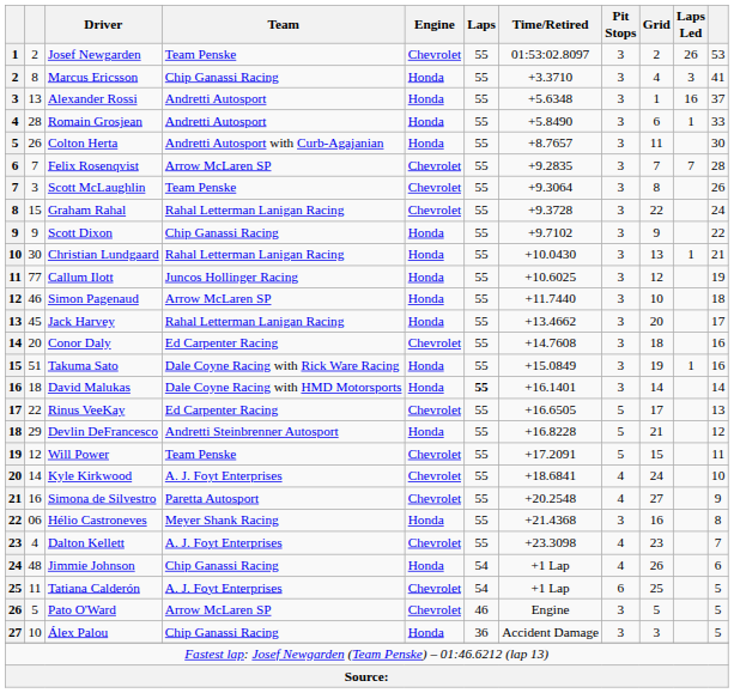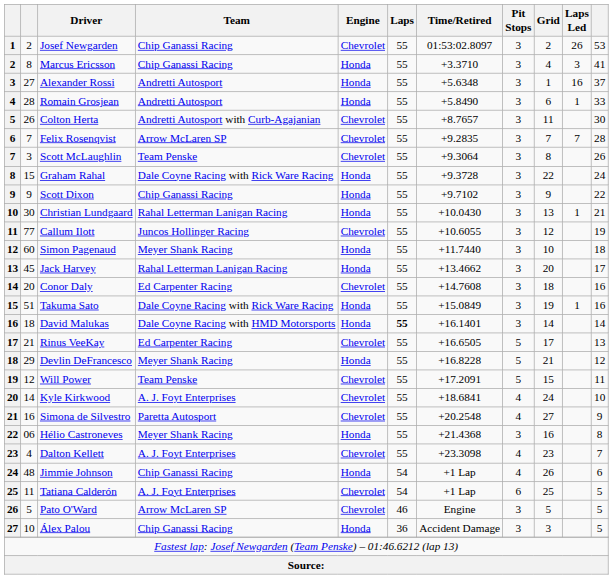 <table class="wikitable sortable" style="font-size:95%;">
 <tr>
 <th scope="col"></th>
 <th scope="col"></th>
 <th scope="col">Driver</th>
 <th scope="col">Team</th>
 <th scope="col">Engine</th>
 <th class="unsortable" scope="col">Laps</th>
 <th class="unsortable" scope="col">Time/Retired</th>
 <th scope="col">Pit<br>Stops</th>
 <th scope="col">Grid</th>
 <th scope="col">Laps<br>Led</th>
 <th scope="col"></th>
 </tr>
 <tr>
 <th>1</th>
 <td align="center">2</td>
 <td> <a href='#'>Josef Newgarden</a> <strong></strong></td>
-<td><a href='#'>Team Penske</a></td>
+<td><a href='#'>Chip Ganassi Racing</a></td>
 <td><a href='#'>Chevrolet</a></td>
 <td align="center">55</td>
 <td align="center">01:53:02.8097</td>
 <td align="center">3</td>
 <td align="center">2</td>
 <td align="center">26</td>
 <td align="center">53</td>
 </tr>
 <tr>
 <th>2</th>
 <td align="center">8</td>
 <td> <a href='#'>Marcus Ericsson</a></td>
 <td><a href='#'>Chip Ganassi Racing</a></td>
 <td><a href='#'>Honda</a></td>
 <td align="center">55</td>
 <td align="center">+3.3710</td>
 <td align="center">3</td>
 <td align="center">4</td>
 <td align="center">3</td>
 <td align="center">41</td>
 </tr>
 <tr>
 <th>3</th>
-<td align="center">13</td>
+<td align="center">27</td>
 <td> <a href='#'>Alexander Rossi</a> <strong></strong></td>
 <td><a href='#'>Andretti Autosport</a></td>
 <td><a href='#'>Honda</a></td>
 <td align="center">55</td>
 <td align="center">+5.6348</td>
 <td align="center">3</td>
 <td align="center">1</td>
 <td align="center">16</td>
 <td align="center">37</td>
 </tr>
 <tr>
 <th>4</th>
 <td align="center">28</td>
 <td> <a href='#'>Romain Grosjean</a></td>
 <td><a href='#'>Andretti Autosport</a></td>
 <td><a href='#'>Honda</a></td>
 <td align="center">55</td>
 <td align="center">+5.8490</td>
 <td align="center">3</td>
 <td align="center">6</td>
 <td align="center">1</td>
 <td align="center">33</td>
 </tr>
 <tr>
 <th>5</th>
 <td align="center">26</td>
 <td> <a href='#'>Colton Herta</a></td>
 <td><a href='#'>Andretti Autosport</a> with <a href='#'>Curb-Agajanian</a></td>
-<td><a href='#'>Honda</a></td>
+<td><a href='#'>Chevrolet</a></td>
 <td align="center">55</td>
 <td align="center">+8.7657</td>
 <td align="center">3</td>
 <td align="center">11</td>
 <td align="center"></td>
 <td align="center">30</td>
 </tr>
 <tr>
 <th>6</th>
 <td align="center">7</td>
 <td> <a href='#'>Felix Rosenqvist</a> <strong></strong></td>
 <td><a href='#'>Arrow McLaren SP</a></td>
 <td><a href='#'>Chevrolet</a></td>
 <td align="center">55</td>
 <td align="center">+9.2835</td>
 <td align="center">3</td>
 <td align="center">7</td>
 <td align="center">7</td>
 <td align="center">28</td>
 </tr>
 <tr>
 <th>7</th>
 <td align="center">3</td>
 <td> <a href='#'>Scott McLaughlin</a></td>
 <td><a href='#'>Team Penske</a></td>
 <td><a href='#'>Chevrolet</a></td>
 <td align="center">55</td>
 <td align="center">+9.3064</td>
 <td align="center">3</td>
 <td align="center">8</td>
 <td align="center"></td>
 <td align="center">26</td>
 </tr>
 <tr>
 <th>8</th>
 <td align="center">15</td>
 <td> <a href='#'>Graham Rahal</a></td>
-<td><a href='#'>Rahal Letterman Lanigan Racing</a></td>
-<td><a href='#'>Chevrolet</a></td>
+<td><a href='#'>Dale Coyne Racing</a> with <a href='#'>Rick Ware Racing</a></td>
+<td><a href='#'>Honda</a></td>
 <td align="center">55</td>
 <td align="center">+9.3728</td>
 <td align="center">3</td>
 <td align="center">22</td>
 <td align="center"></td>
 <td align="center">24</td>
 </tr>
 <tr>
 <th>9</th>
 <td align="center">9</td>
 <td> <a href='#'>Scott Dixon</a> <strong></strong></td>
 <td><a href='#'>Chip Ganassi Racing</a></td>
 <td><a href='#'>Honda</a></td>
 <td align="center">55</td>
 <td align="center">+9.7102</td>
 <td align="center">3</td>
 <td align="center">9</td>
 <td align="center"></td>
 <td align="center">22</td>
 </tr>
 <tr>
 <th>10</th>
 <td align="center">30</td>
 <td> <a href='#'>Christian Lundgaard</a> <strong></strong></td>
 <td><a href='#'>Rahal Letterman Lanigan Racing</a></td>
 <td><a href='#'>Honda</a></td>
 <td align="center">55</td>
 <td align="center">+10.0430</td>
 <td align="center">3</td>
 <td align="center">13</td>
 <td align="center">1</td>
 <td align="center">21</td>
 </tr>
 <tr>
 <th>11</th>
 <td align="center">77</td>
 <td> <a href='#'>Callum Ilott</a> <strong></strong></td>
 <td><a href='#'>Juncos Hollinger Racing</a></td>
-<td><a href='#'>Honda</a></td>
+<td><a href='#'>Chevrolet</a></td>
 <td align="center">55</td>
-<td align="center">+10.6025</td>
+<td align="center">+10.6055</td>
 <td align="center">3</td>
 <td align="center">12</td>
 <td align="center"></td>
 <td align="center">19</td>
 </tr>
 <tr>
 <th>12</th>
-<td align="center">46</td>
+<td align="center">60</td>
 <td> <a href='#'>Simon Pagenaud</a></td>
-<td><a href='#'>Arrow McLaren SP</a></td>
+<td><a href='#'>Meyer Shank Racing</a></td>
 <td><a href='#'>Honda</a></td>
 <td align="center">55</td>
 <td align="center">+11.7440</td>
 <td align="center">3</td>
 <td align="center">10</td>
 <td align="center"></td>
 <td align="center">18</td>
 </tr>
 <tr>
 <th>13</th>
 <td align="center">45</td>
 <td> <a href='#'>Jack Harvey</a></td>
 <td><a href='#'>Rahal Letterman Lanigan Racing</a></td>
 <td><a href='#'>Honda</a></td>
 <td align="center">55</td>
 <td align="center">+13.4662</td>
 <td align="center">3</td>
 <td align="center">20</td>
 <td align="center"></td>
 <td align="center">17</td>
 </tr>
 <tr>
 <th>14</th>
 <td align="center">20</td>
 <td> <a href='#'>Conor Daly</a></td>
 <td><a href='#'>Ed Carpenter Racing</a></td>
 <td><a href='#'>Chevrolet</a></td>
 <td align="center">55</td>
 <td align="center">+14.7608</td>
 <td align="center">3</td>
 <td align="center">18</td>
 <td align="center"></td>
 <td align="center">16</td>
 </tr>
 <tr>
 <th>15</th>
 <td align="center">51</td>
 <td> <a href='#'>Takuma Sato</a></td>
 <td><a href='#'>Dale Coyne Racing</a> with <a href='#'>Rick Ware Racing</a></td>
 <td><a href='#'>Honda</a></td>
 <td align="center">55</td>
 <td align="center">+15.0849</td>
 <td align="center">3</td>
 <td align="center">19</td>
 <td align="center">1</td>
 <td align="center">16</td>
 </tr>
 <tr>
 <th>16</th>
 <td align="center">18</td>
 <td> <a href='#'>David Malukas</a> <strong></strong></td>
 <td><a href='#'>Dale Coyne Racing</a> with <a href='#'>HMD Motorsports</a></td>
 <td><a href='#'>Honda</a></td>
 <td align="center"><strong>55</strong></td>
 <td align="center">+16.1401</td>
 <td align="center">3</td>
 <td align="center">14</td>
 <td align="center"></td>
 <td align="center">14</td>
 </tr>
 <tr>
 <th>17</th>
-<td align="center">22</td>
+<td align="center">21</td>
 <td> <a href='#'>Rinus VeeKay</a></td>
 <td><a href='#'>Ed Carpenter Racing</a></td>
 <td><a href='#'>Chevrolet</a></td>
 <td align="center">55</td>
 <td align="center">+16.6505</td>
 <td align="center">5</td>
 <td align="center">17</td>
 <td align="center"></td>
 <td align="center">13</td>
 </tr>
 <tr>
 <th>18</th>
 <td align="center">29</td>
 <td> <a href='#'>Devlin DeFrancesco</a> <strong></strong></td>
-<td><a href='#'>Andretti Steinbrenner Autosport</a></td>
+<td><a href='#'>Meyer Shank Racing</a></td>
 <td><a href='#'>Honda</a></td>
 <td align="center">55</td>
 <td align="center">+16.8228</td>
 <td align="center">5</td>
 <td align="center">21</td>
 <td align="center"></td>
 <td align="center">12</td>
 </tr>
 <tr>
 <th>19</th>
 <td align="center">12</td>
 <td> <a href='#'>Will Power</a> <strong></strong></td>
 <td><a href='#'>Team Penske</a></td>
 <td><a href='#'>Chevrolet</a></td>
 <td align="center">55</td>
 <td align="center">+17.2091</td>
 <td align="center">5</td>
 <td align="center">15</td>
 <td align="center"></td>
 <td align="center">11</td>
 </tr>
 <tr>
 <th>20</th>
 <td align="center">14</td>
 <td> <a href='#'>Kyle Kirkwood</a> <strong></strong></td>
 <td><a href='#'>A. J. Foyt Enterprises</a></td>
 <td><a href='#'>Chevrolet</a></td>
 <td align="center">55</td>
 <td align="center">+18.6841</td>
 <td align="center">4</td>
 <td align="center">24</td>
 <td align="center"></td>
 <td align="center">10</td>
 </tr>
 <tr>
 <th>21</th>
 <td align="center">16</td>
 <td> <a href='#'>Simona de Silvestro</a></td>
 <td><a href='#'>Paretta Autosport</a></td>
 <td><a href='#'>Chevrolet</a></td>
 <td align="center">55</td>
 <td align="center">+20.2548</td>
 <td align="center">4</td>
 <td align="center">27</td>
 <td align="center"></td>
 <td align="center">9</td>
 </tr>
 <tr>
 <th>22</th>
 <td align="center">06</td>
 <td> <a href='#'>Hélio Castroneves</a></td>
 <td><a href='#'>Meyer Shank Racing</a></td>
 <td><a href='#'>Honda</a></td>
 <td align="center">55</td>
 <td align="center">+21.4368</td>
 <td align="center">3</td>
 <td align="center">16</td>
 <td align="center"></td>
 <td align="center">8</td>
 </tr>
 <tr>
 <th>23</th>
 <td align="center">4</td>
 <td> <a href='#'>Dalton Kellett</a></td>
 <td><a href='#'>A. J. Foyt Enterprises</a></td>
 <td><a href='#'>Chevrolet</a></td>
 <td align="center">55</td>
 <td align="center">+23.3098</td>
 <td align="center">4</td>
 <td align="center">23</td>
 <td align="center"></td>
 <td align="center">7</td>
 </tr>
 <tr>
 <th>24</th>
 <td align="center">48</td>
 <td> <a href='#'>Jimmie Johnson</a></td>
 <td><a href='#'>Chip Ganassi Racing</a></td>
 <td><a href='#'>Honda</a></td>
 <td align="center">54</td>
 <td align="center">+1 Lap</td>
 <td align="center">4</td>
 <td align="center">26</td>
 <td align="center"></td>
 <td align="center">6</td>
 </tr>
 <tr>
 <th>25</th>
 <td align="center">11</td>
 <td> <a href='#'>Tatiana Calderón</a> <strong></strong></td>
 <td><a href='#'>A. J. Foyt Enterprises</a></td>
 <td><a href='#'>Chevrolet</a></td>
 <td align="center">54</td>
 <td align="center">+1 Lap</td>
 <td align="center">6</td>
 <td align="center">25</td>
 <td align="center"></td>
 <td align="center">5</td>
 </tr>
 <tr>
 <th>26</th>
 <td align="center">5</td>
 <td> <a href='#'>Pato O'Ward</a></td>
 <td><a href='#'>Arrow McLaren SP</a></td>
 <td><a href='#'>Chevrolet</a></td>
 <td align="center">46</td>
 <td align="center">Engine</td>
 <td align="center">3</td>
 <td align="center">5</td>
 <td align="center"></td>
 <td align="center">5</td>
 </tr>
 <tr>
 <th>27</th>
 <td align="center">10</td>
 <td> <a href='#'>Álex Palou</a> <strong></strong></td>
 <td><a href='#'>Chip Ganassi Racing</a></td>
 <td><a href='#'>Honda</a></td>
 <td align="center">36</td>
 <td align="center">Accident Damage</td>
 <td align="center">3</td>
 <td align="center">3</td>
 <td align="center"></td>
 <td align="center">5</td>
 </tr>
 <tr>
 </tr>
 <tr class="sortbottom">
 <td colspan="11" style="text-align:center"><em><a href='#'>Fastest lap</a>:  <a href='#'>Josef Newgarden</a> (<a href='#'>Team Penske</a>) – 01:46.6212 (lap 13)</em></td>
 </tr>
 <tr class="sortbottom">
 <th colspan="11">Source:</th>
 </tr>
 </table>
